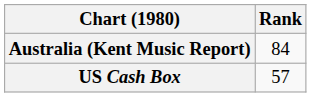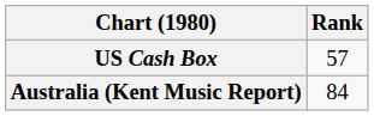 <table class="wikitable sortable plainrowheaders">
 <tr>
 <th scope="col">Chart (1980)</th>
 <th scope="col">Rank</th>
 </tr>
 <tr>
+<th scope="row">US <em>Cash Box</em></th>
+<td style="text-align:center;">57</td>
+</tr>
+<tr>
 <th scope="row">Australia (Kent Music Report)</th>
 <td style="text-align:center;">84</td>
 </tr>
-<tr>
-<th scope="row">US <em>Cash Box</em></th>
-<td style="text-align:center;">57</td>
-</tr>
 </table>
